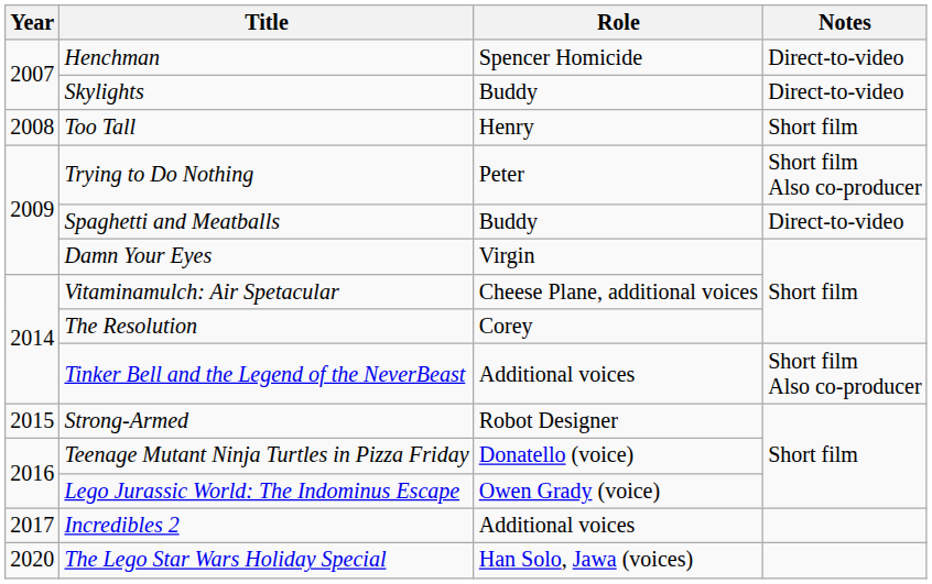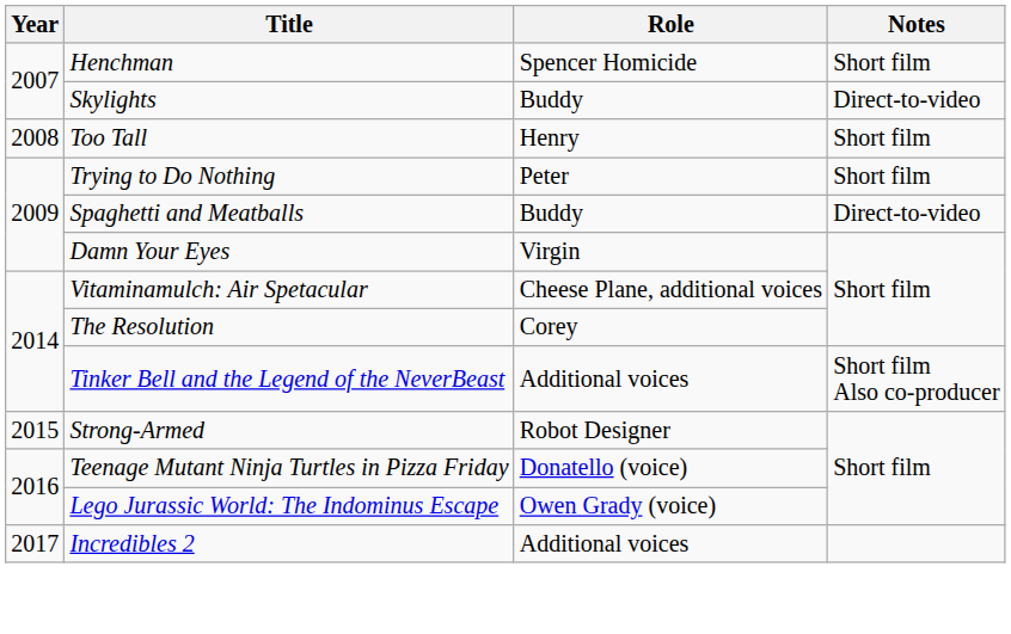 <table class="wikitable sortable">
 <tr>
 <th>Year</th>
 <th>Title</th>
 <th>Role</th>
 <th>Notes</th>
 </tr>
 <tr>
 <td rowspan="2">2007</td>
 <td><em>Henchman</em></td>
 <td>Spencer Homicide</td>
-<td>Direct-to-video</td>
+<td>Short film</td>
 </tr>
 <tr>
 <td><em>Skylights</em></td>
 <td>Buddy</td>
 <td>Direct-to-video</td>
 </tr>
 <tr>
 <td>2008</td>
 <td><em>Too Tall</em></td>
 <td>Henry</td>
 <td>Short film</td>
 </tr>
 <tr>
 <td rowspan="3">2009</td>
 <td><em>Trying to Do Nothing</em></td>
 <td>Peter</td>
-<td>Short film<br>Also co-producer</td>
+<td>Short film</td>
 </tr>
 <tr>
 <td><em>Spaghetti and Meatballs</em></td>
 <td>Buddy</td>
 <td>Direct-to-video</td>
 </tr>
 <tr>
 <td><em>Damn Your Eyes</em></td>
 <td>Virgin</td>
 <td rowspan=3>Short film</td>
 </tr>
 <tr>
 <td rowspan="3">2014</td>
 <td><em>Vitaminamulch: Air Spetacular</em></td>
 <td>Cheese Plane, additional voices</td>
 </tr>
 <tr>
 <td><em>The Resolution</em></td>
 <td>Corey</td>
 </tr>
 <tr>
 <td><em><a href='#'>Tinker Bell and the Legend of the NeverBeast</a></em></td>
 <td>Additional voices</td>
 <td>Short film<br>Also co-producer</td>
 </tr>
 <tr>
 <td>2015</td>
 <td><em>Strong-Armed</em></td>
 <td>Robot Designer</td>
 <td rowspan=3>Short film</td>
 </tr>
 <tr>
 <td rowspan="2">2016</td>
 <td><em>Teenage Mutant Ninja Turtles in Pizza Friday</em></td>
 <td><a href='#'>Donatello</a> (voice)</td>
 </tr>
 <tr>
 <td><em><a href='#'>Lego Jurassic World: The Indominus Escape</a></em></td>
 <td><a href='#'>Owen Grady</a> (voice)</td>
 </tr>
 <tr>
 <td>2017</td>
 <td><em><a href='#'>Incredibles 2</a></em></td>
 <td>Additional voices</td>
 <td></td>
 </tr>
-<tr>
-<td>2020</td>
-<td><em><a href='#'>The Lego Star Wars Holiday Special</a></em></td>
-<td><a href='#'>Han Solo</a>, <a href='#'>Jawa</a> (voices)</td>
-<td></td>
-</tr>
 </table>
